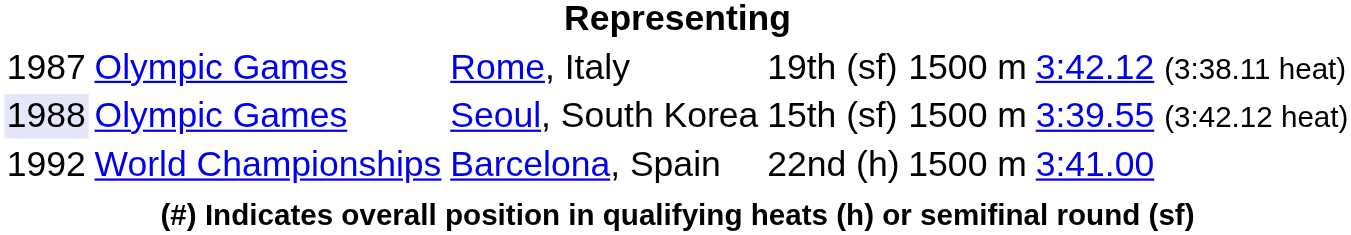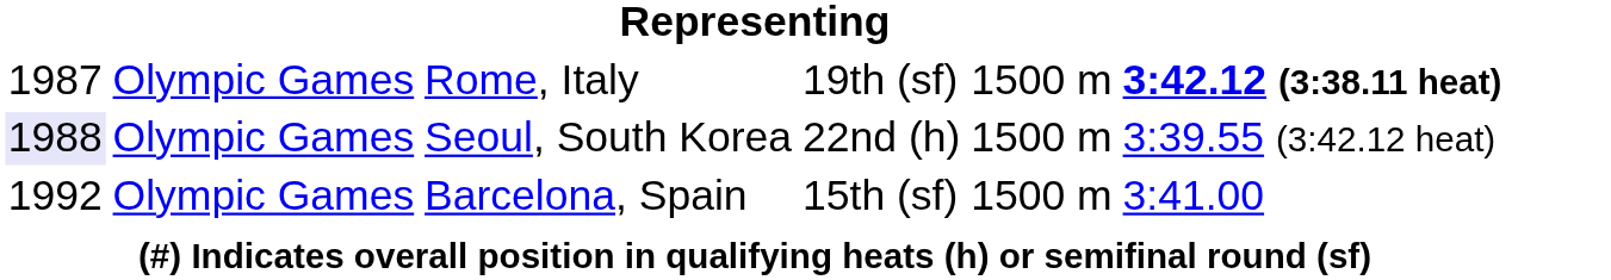 <table>
 <tr>
 <th colspan=6>Representing </th>
 </tr>
 <tr>
 <td>1987</td>
 <td><a href='#'>Olympic Games</a></td>
 <td><a href='#'>Rome</a>, Italy</td>
 <td>19th (sf)</td>
 <td>1500 m</td>
-<td><a href='#'>3:42.12</a> <small>(3:38.11 heat)</small></td>
+<td><strong><a href='#'>3:42.12</a> <small>(3:38.11 heat)</small></strong></td>
 </tr>
 <tr>
 <td style="background: lavender;">1988</td>
 <td><a href='#'>Olympic Games</a></td>
 <td><a href='#'>Seoul</a>, South Korea</td>
-<td>15th (sf)</td>
+<td>22nd (h)</td>
 <td>1500 m</td>
 <td><a href='#'>3:39.55</a> <small> (3:42.12 heat)</small></td>
 </tr>
 <tr>
 <td>1992</td>
-<td><a href='#'>World Championships</a></td>
+<td><a href='#'>Olympic Games</a></td>
 <td><a href='#'>Barcelona</a>, Spain</td>
-<td>22nd (h)</td>
+<td>15th (sf)</td>
 <td>1500 m</td>
 <td><a href='#'>3:41.00</a></td>
 </tr>
 <tr>
 <th colspan=6><small> (#) Indicates overall position in qualifying heats (h) or semifinal round (sf)</small></th>
 </tr>
 </table>
